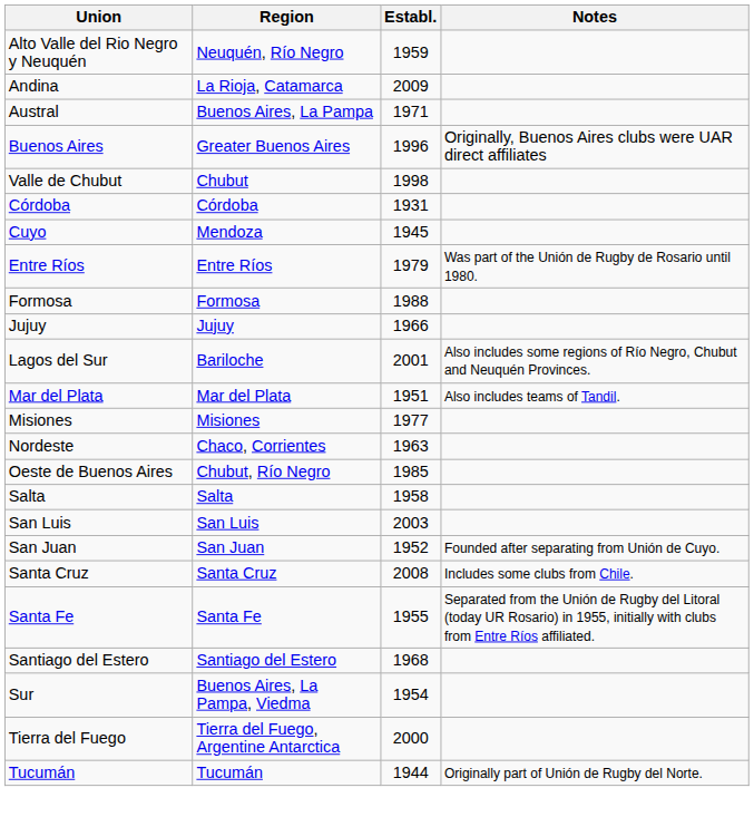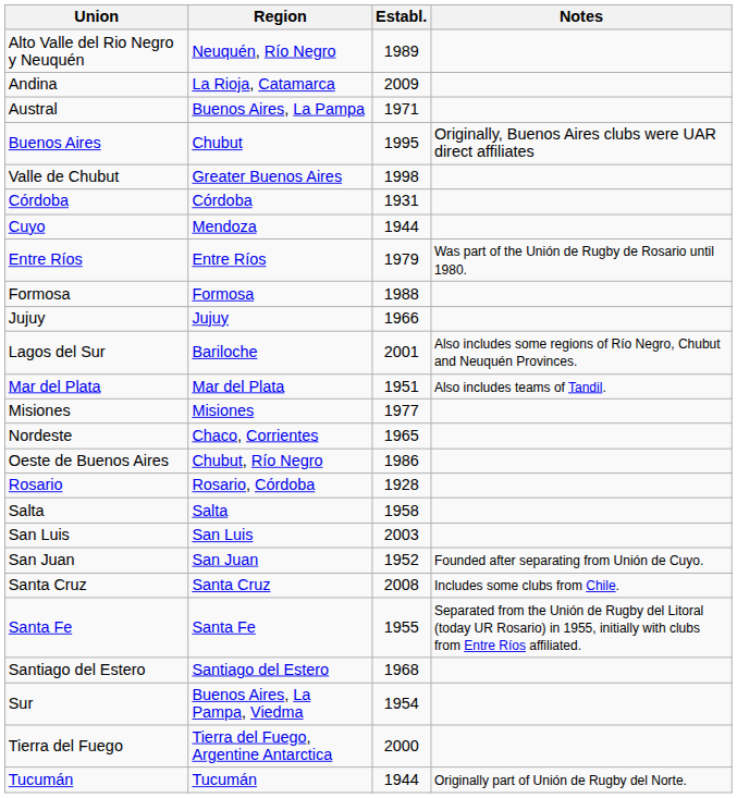 <table class="wikitable sortable" style="text-align:left">
 <tr>
 <th width=180px>Union</th>
 <th width=180px>Region</th>
 <th width=40px>Establ.</th>
 <th width=300px>Notes</th>
 </tr>
 <tr>
 <td>Alto Valle del Rio Negro y Neuquén</td>
 <td><a href='#'>Neuquén</a>, <a href='#'>Río Negro</a></td>
-<td align=center>1959</td>
+<td align=center>1989</td>
 <td></td>
 </tr>
 <tr>
 <td>Andina</td>
 <td><a href='#'>La Rioja</a>, <a href='#'>Catamarca</a></td>
 <td align=center>2009</td>
 <td></td>
 </tr>
 <tr>
 <td>Austral</td>
 <td><a href='#'>Buenos Aires</a>, <a href='#'>La Pampa</a></td>
 <td align=center>1971</td>
 <td></td>
 </tr>
 <tr>
 <td><a href='#'>Buenos Aires</a></td>
-<td><a href='#'>Greater Buenos Aires</a></td>
-<td align=center>1996</td>
+<td><a href='#'>Chubut</a></td>
+<td align=center>1995</td>
 <td>Originally, Buenos Aires clubs were UAR direct affiliates</td>
 </tr>
 <tr>
 <td>Valle de Chubut</td>
-<td><a href='#'>Chubut</a></td>
+<td><a href='#'>Greater Buenos Aires</a></td>
 <td align=center>1998</td>
 <td></td>
 </tr>
 <tr>
 <td><a href='#'>Córdoba</a></td>
 <td><a href='#'>Córdoba</a></td>
 <td align=center>1931</td>
 <td></td>
 </tr>
 <tr>
 <td><a href='#'>Cuyo</a></td>
 <td><a href='#'>Mendoza</a></td>
-<td align=center>1945</td>
+<td align=center>1944</td>
 <td></td>
 </tr>
 <tr>
 <td><a href='#'>Entre Ríos</a></td>
 <td><a href='#'>Entre Ríos</a></td>
 <td align=center>1979</td>
 <td><small>Was part of the Unión de Rugby de Rosario until 1980.</small></td>
 </tr>
 <tr>
 <td>Formosa</td>
 <td><a href='#'>Formosa</a></td>
 <td align=center>1988</td>
 <td></td>
 </tr>
 <tr>
 <td>Jujuy</td>
 <td><a href='#'>Jujuy</a></td>
 <td align=center>1966</td>
 <td></td>
 </tr>
 <tr>
 <td>Lagos del Sur</td>
 <td><a href='#'>Bariloche</a></td>
 <td align=center>2001</td>
 <td><small>Also includes some regions of Río Negro, Chubut and Neuquén Provinces.</small></td>
 </tr>
 <tr>
 <td><a href='#'>Mar del Plata</a></td>
 <td><a href='#'>Mar del Plata</a></td>
 <td align=center>1951</td>
 <td><small>Also includes teams of <a href='#'>Tandil</a>.</small></td>
 </tr>
 <tr>
 <td>Misiones</td>
 <td><a href='#'>Misiones</a></td>
 <td align=center>1977</td>
 <td></td>
 </tr>
 <tr>
 <td>Nordeste</td>
 <td><a href='#'>Chaco</a>, <a href='#'>Corrientes</a></td>
-<td align=center>1963</td>
+<td align=center>1965</td>
 <td></td>
 </tr>
 <tr>
 <td>Oeste de Buenos Aires</td>
 <td><a href='#'>Chubut</a>, <a href='#'>Río Negro</a></td>
-<td align=center>1985</td>
+<td align=center>1986</td>
+<td></td>
+</tr>
+<tr>
+<td><a href='#'>Rosario</a></td>
+<td><a href='#'>Rosario</a>, <a href='#'>Córdoba</a></td>
+<td align=center>1928</td>
 <td></td>
 </tr>
 <tr>
 <td>Salta</td>
 <td><a href='#'>Salta</a></td>
 <td align=center>1958</td>
 <td></td>
 </tr>
 <tr>
 <td>San Luis</td>
 <td><a href='#'>San Luis</a></td>
 <td align=center>2003</td>
 <td></td>
 </tr>
 <tr>
 <td>San Juan</td>
 <td><a href='#'>San Juan</a></td>
 <td align=center>1952</td>
 <td><small>Founded after separating from Unión de Cuyo.</small></td>
 </tr>
 <tr>
 <td>Santa Cruz</td>
 <td><a href='#'>Santa Cruz</a></td>
 <td align=center>2008</td>
 <td><small>Includes some clubs from <a href='#'>Chile</a>.</small></td>
 </tr>
 <tr>
 <td><a href='#'>Santa Fe</a></td>
 <td><a href='#'>Santa Fe</a></td>
 <td align=center>1955</td>
 <td><small>Separated from the Unión de Rugby del Litoral (today UR Rosario) in 1955, initially with clubs from <a href='#'>Entre Ríos</a> affiliated.</small></td>
 </tr>
 <tr>
 <td>Santiago del Estero</td>
 <td><a href='#'>Santiago del Estero</a></td>
 <td align=center>1968</td>
 <td></td>
 </tr>
 <tr>
 <td>Sur</td>
 <td><a href='#'>Buenos Aires</a>, <a href='#'>La Pampa</a>, <a href='#'>Viedma</a></td>
 <td align=center>1954</td>
 <td></td>
 </tr>
 <tr>
 <td>Tierra del Fuego</td>
 <td><a href='#'>Tierra del Fuego</a>, <a href='#'>Argentine Antarctica</a></td>
 <td align=center>2000</td>
 <td></td>
 </tr>
 <tr>
 <td><a href='#'>Tucumán</a></td>
 <td><a href='#'>Tucumán</a></td>
 <td align=center>1944</td>
 <td><small>Originally part of Unión de Rugby del Norte.</small></td>
 </tr>
 </table>
